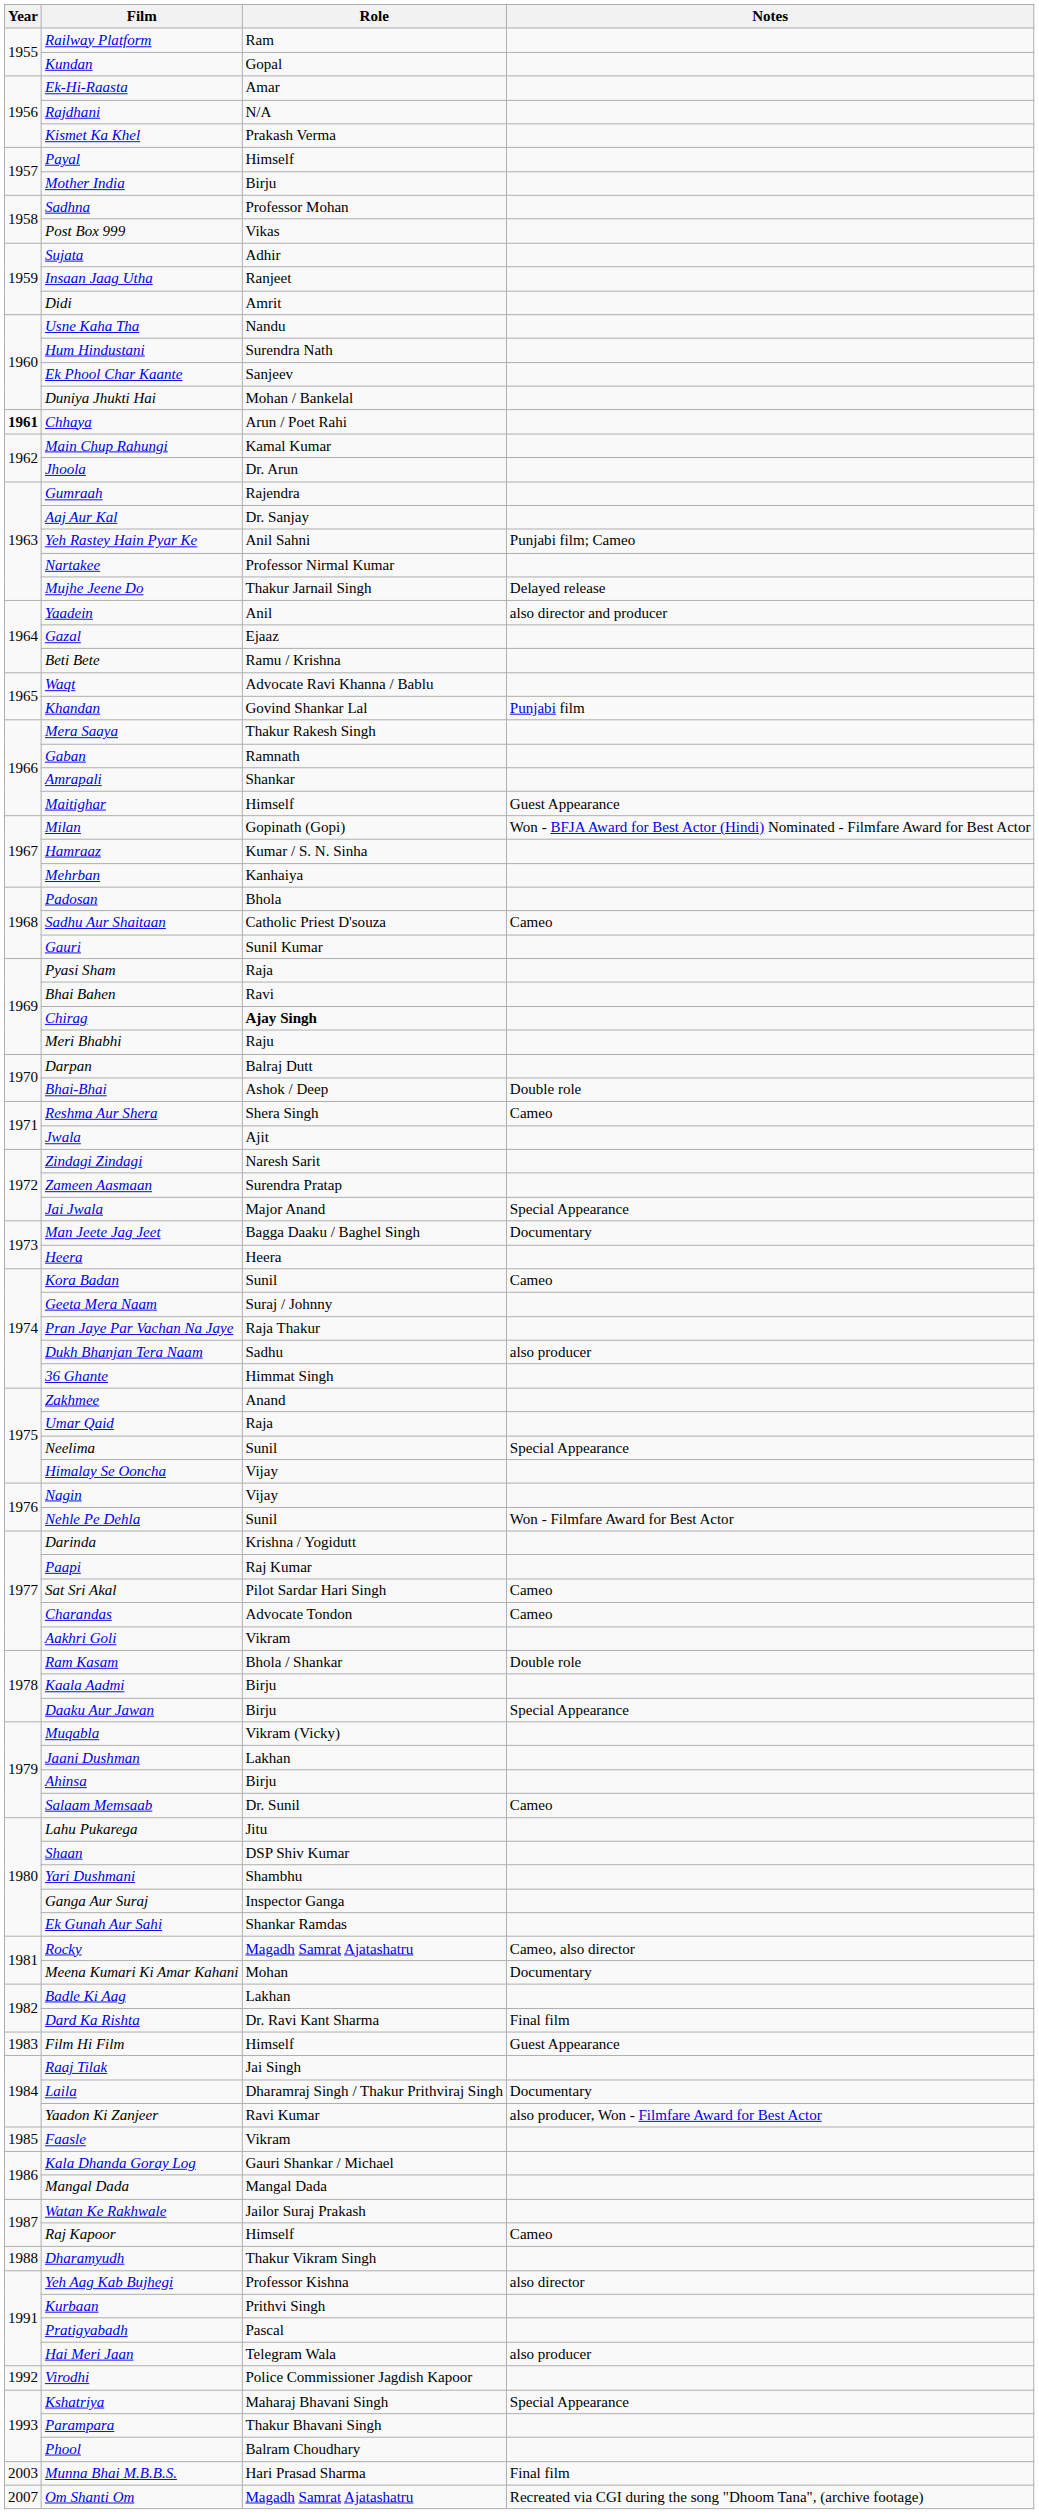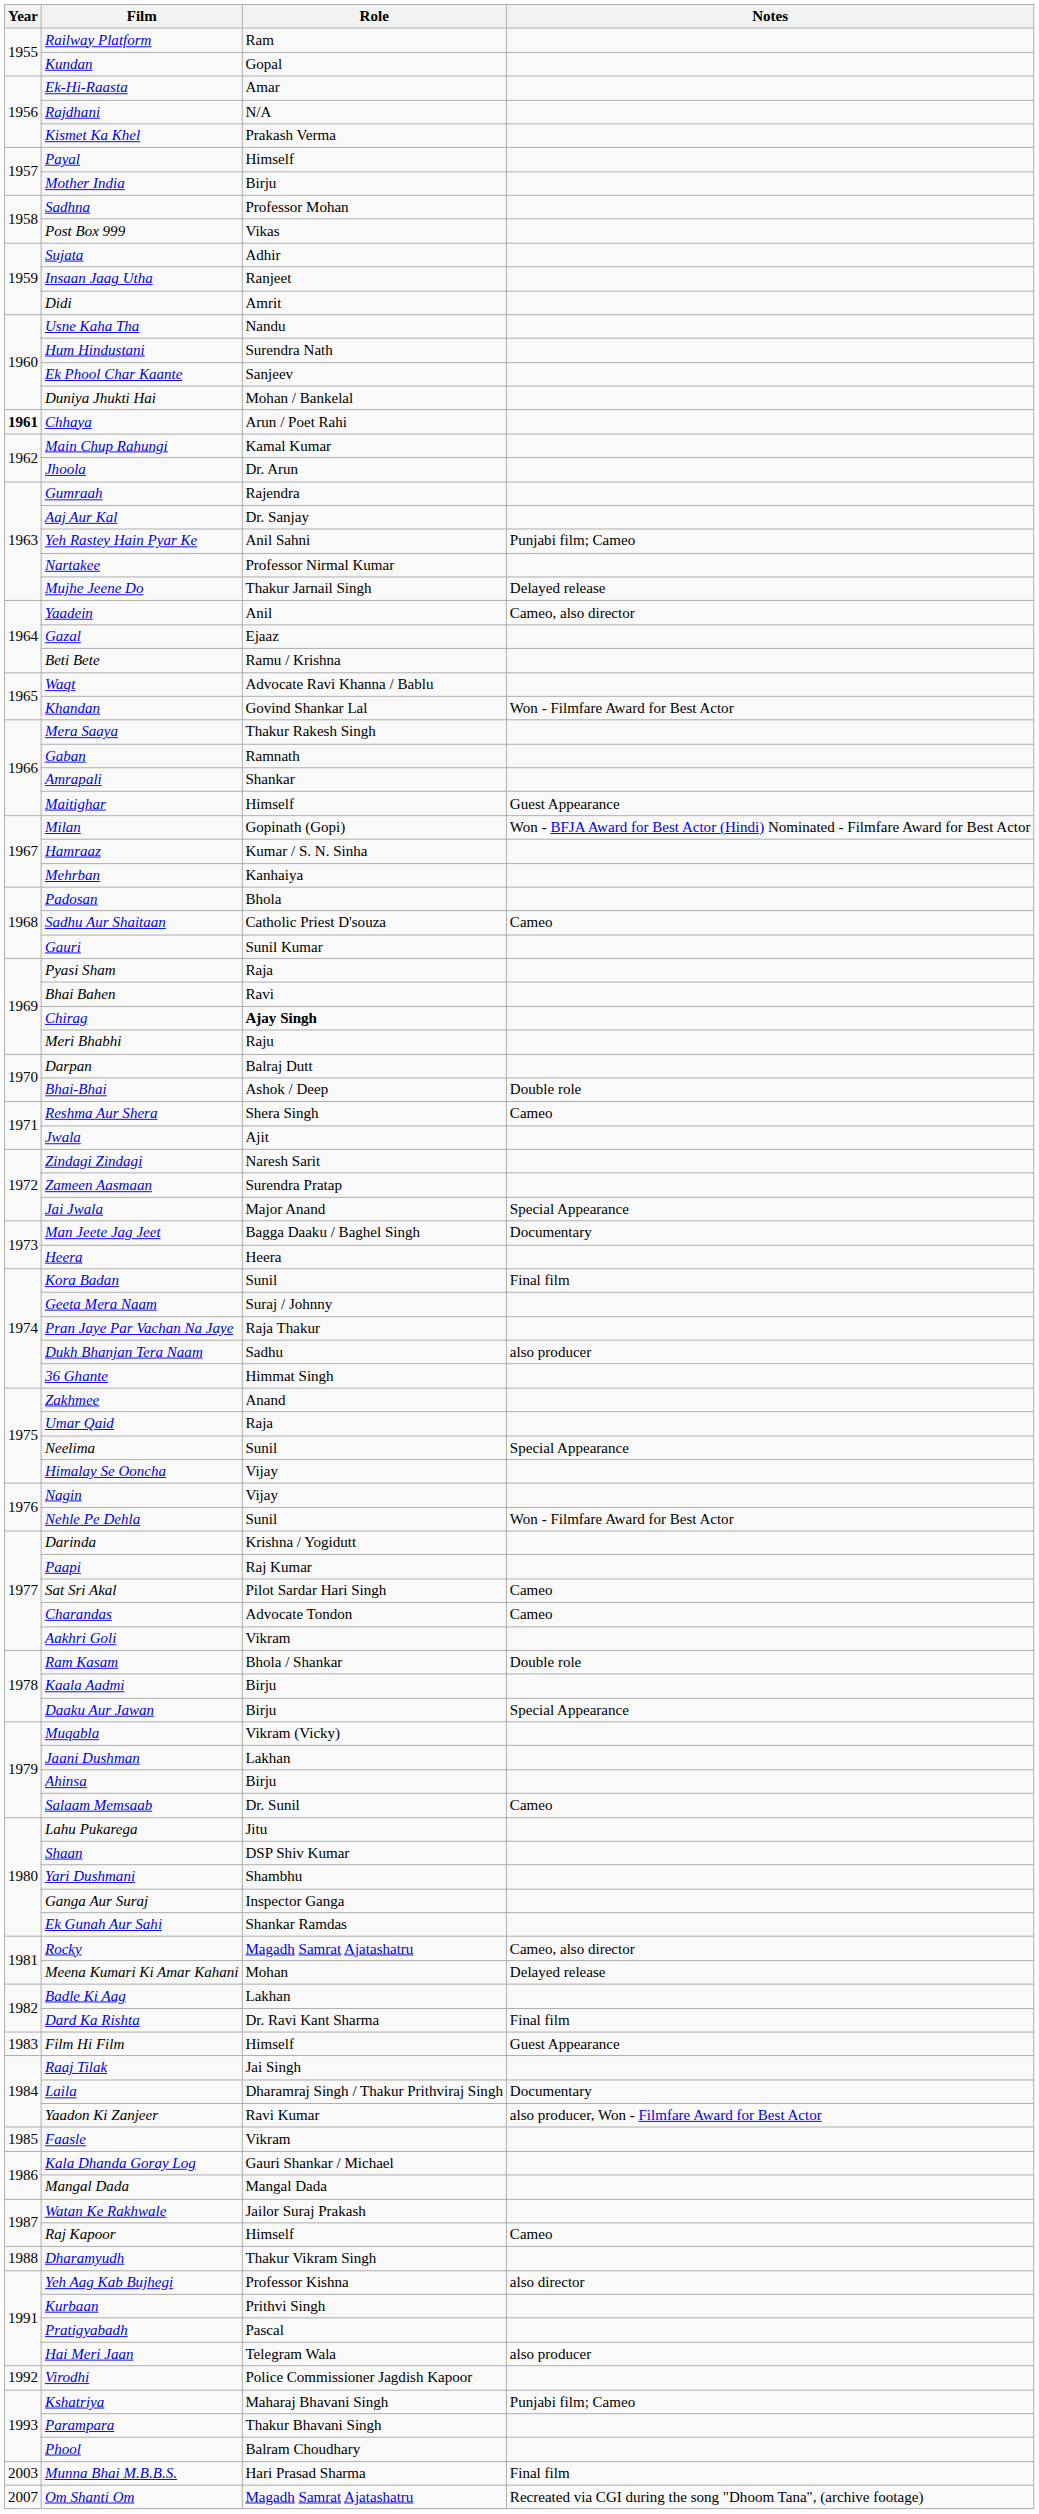 <table class="wikitable sortable">
 <tr>
 <th>Year</th>
 <th>Film</th>
 <th>Role</th>
 <th>Notes</th>
 </tr>
 <tr>
 <td rowspan="2">1955</td>
 <td scope="row"><em><a href='#'>Railway Platform</a></em></td>
 <td>Ram</td>
 <td></td>
 </tr>
 <tr>
 <td scope="row"><em><a href='#'>Kundan</a></em></td>
 <td>Gopal</td>
 <td></td>
 </tr>
 <tr>
 <td rowspan="3">1956</td>
 <td scope="row"><em><a href='#'>Ek-Hi-Raasta</a></em></td>
 <td>Amar</td>
 <td></td>
 </tr>
 <tr>
 <td scope="row"><em><a href='#'>Rajdhani</a></em></td>
 <td>N/A</td>
 <td></td>
 </tr>
 <tr>
 <td scope="row"><em><a href='#'>Kismet Ka Khel</a></em></td>
 <td>Prakash Verma</td>
 <td></td>
 </tr>
 <tr>
 <td rowspan="2">1957</td>
 <td scope="row"><em><a href='#'>Payal</a></em></td>
 <td>Himself</td>
 <td></td>
 </tr>
 <tr>
 <td scope="row"><em><a href='#'>Mother India</a></em></td>
 <td>Birju</td>
 <td></td>
 </tr>
 <tr>
 <td rowspan="2">1958</td>
 <td scope="row"><em><a href='#'>Sadhna</a></em></td>
 <td>Professor Mohan</td>
 <td></td>
 </tr>
 <tr>
 <td scope="row"><em>Post Box 999</em></td>
 <td>Vikas</td>
 <td></td>
 </tr>
 <tr>
 <td rowspan="3">1959</td>
 <td scope="row"><em><a href='#'>Sujata</a></em></td>
 <td>Adhir</td>
 <td></td>
 </tr>
 <tr>
 <td scope="row"><em><a href='#'>Insaan Jaag Utha</a></em></td>
 <td>Ranjeet</td>
 <td></td>
 </tr>
 <tr>
 <td scope="row"><em>Didi</em></td>
 <td>Amrit</td>
 <td></td>
 </tr>
 <tr>
 <td rowspan="4">1960</td>
 <td scope="row"><em><a href='#'>Usne Kaha Tha</a></em></td>
 <td>Nandu</td>
 <td></td>
 </tr>
 <tr>
 <td scope="row"><em><a href='#'>Hum Hindustani</a></em></td>
 <td>Surendra Nath</td>
 <td></td>
 </tr>
 <tr>
 <td scope="row"><em><a href='#'>Ek Phool Char Kaante</a></em></td>
 <td>Sanjeev</td>
 <td></td>
 </tr>
 <tr>
 <td scope="row"><em>Duniya Jhukti Hai</em></td>
 <td>Mohan / Bankelal</td>
 <td></td>
 </tr>
 <tr>
 <td><strong>1961</strong></td>
 <td scope="row"><em><a href='#'>Chhaya</a></em></td>
 <td>Arun / Poet Rahi</td>
 <td></td>
 </tr>
 <tr>
 <td rowspan="2">1962</td>
 <td scope="row"><em><a href='#'>Main Chup Rahungi</a></em></td>
 <td>Kamal Kumar</td>
 <td></td>
 </tr>
 <tr>
 <td scope="row"><em><a href='#'>Jhoola</a></em></td>
 <td>Dr. Arun</td>
 <td></td>
 </tr>
 <tr>
 <td rowspan="5">1963</td>
 <td scope="row"><em><a href='#'>Gumraah</a></em></td>
 <td>Rajendra</td>
 <td></td>
 </tr>
 <tr>
 <td scope="row"><em><a href='#'>Aaj Aur Kal</a></em></td>
 <td>Dr. Sanjay</td>
 <td></td>
 </tr>
 <tr>
 <td scope="row"><em><a href='#'>Yeh Rastey Hain Pyar Ke</a></em></td>
 <td>Anil Sahni</td>
 <td>Punjabi film; Cameo</td>
 </tr>
 <tr>
 <td scope="row"><em><a href='#'>Nartakee</a></em></td>
 <td>Professor Nirmal Kumar</td>
 <td></td>
 </tr>
 <tr>
 <td scope="row"><em><a href='#'>Mujhe Jeene Do</a></em></td>
 <td>Thakur Jarnail Singh</td>
 <td>Delayed release</td>
 </tr>
 <tr>
 <td rowspan="3">1964</td>
 <td scope="row"><em><a href='#'>Yaadein</a></em></td>
 <td>Anil</td>
-<td>also director and producer</td>
+<td>Cameo, also director</td>
 </tr>
 <tr>
 <td scope="row"><em><a href='#'>Gazal</a></em></td>
 <td>Ejaaz</td>
 <td></td>
 </tr>
 <tr>
 <td scope="row"><em>Beti Bete</em></td>
 <td>Ramu / Krishna</td>
 <td></td>
 </tr>
 <tr>
 <td rowspan="2">1965</td>
 <td scope="row"><em><a href='#'>Waqt</a></em></td>
 <td>Advocate Ravi Khanna / Bablu</td>
 <td></td>
 </tr>
 <tr>
 <td scope="row"><em><a href='#'>Khandan</a></em></td>
 <td>Govind Shankar Lal</td>
-<td><a href='#'>Punjabi</a> film</td>
+<td>Won - Filmfare Award for Best Actor</td>
 </tr>
 <tr>
 <td rowspan="4">1966</td>
 <td scope="row"><em><a href='#'>Mera Saaya</a></em></td>
 <td>Thakur Rakesh Singh</td>
 <td></td>
 </tr>
 <tr>
 <td scope="row"><em><a href='#'>Gaban</a></em></td>
 <td>Ramnath</td>
 <td></td>
 </tr>
 <tr>
 <td scope="row"><em><a href='#'>Amrapali</a></em></td>
 <td>Shankar</td>
 <td></td>
 </tr>
 <tr>
 <td scope="row"><em><a href='#'>Maitighar</a></em></td>
 <td>Himself</td>
 <td>Guest Appearance</td>
 </tr>
 <tr>
 <td rowspan="3">1967</td>
 <td scope="row"><em><a href='#'>Milan</a></em></td>
 <td>Gopinath (Gopi)</td>
 <td>Won - <a href='#'>BFJA Award for Best Actor (Hindi)</a> Nominated - Filmfare Award for Best Actor</td>
 </tr>
 <tr>
 <td scope="row"><em><a href='#'>Hamraaz</a></em></td>
 <td>Kumar / S. N. Sinha</td>
 <td></td>
 </tr>
 <tr>
 <td scope="row"><em><a href='#'>Mehrban</a></em></td>
 <td>Kanhaiya</td>
 <td></td>
 </tr>
 <tr>
 <td rowspan="3">1968</td>
 <td scope="row"><em><a href='#'>Padosan</a></em></td>
 <td>Bhola</td>
 <td></td>
 </tr>
 <tr>
 <td scope="row"><em><a href='#'>Sadhu Aur Shaitaan</a></em></td>
 <td>Catholic Priest D'souza</td>
 <td>Cameo</td>
 </tr>
 <tr>
 <td scope="row"><em><a href='#'>Gauri</a></em></td>
 <td>Sunil Kumar</td>
 <td></td>
 </tr>
 <tr>
 <td rowspan="4">1969</td>
 <td scope="row"><em>Pyasi Sham</em></td>
 <td>Raja</td>
 <td></td>
 </tr>
 <tr>
 <td scope="row"><em>Bhai Bahen</em></td>
 <td>Ravi</td>
 <td></td>
 </tr>
 <tr>
 <td scope="row"><em><a href='#'>Chirag</a></em></td>
 <td><strong>Ajay Singh</strong></td>
 <td></td>
 </tr>
 <tr>
 <td scope="row"><em>Meri Bhabhi</em></td>
 <td>Raju</td>
 <td></td>
 </tr>
 <tr>
 <td rowspan="2">1970</td>
 <td scope="row"><em>Darpan</em></td>
 <td>Balraj Dutt</td>
 <td></td>
 </tr>
 <tr>
 <td scope="row"><em><a href='#'>Bhai-Bhai</a></em></td>
 <td>Ashok / Deep</td>
 <td>Double role</td>
 </tr>
 <tr>
 <td rowspan="2">1971</td>
 <td scope="row"><em><a href='#'>Reshma Aur Shera</a></em></td>
 <td>Shera Singh</td>
 <td>Cameo</td>
 </tr>
 <tr>
 <td scope="row"><em><a href='#'>Jwala</a></em></td>
 <td>Ajit</td>
 <td></td>
 </tr>
 <tr>
 <td rowspan="3">1972</td>
 <td scope="row"><em><a href='#'>Zindagi Zindagi</a></em></td>
 <td>Naresh Sarit</td>
 <td></td>
 </tr>
 <tr>
 <td scope="row"><em><a href='#'>Zameen Aasmaan</a></em></td>
 <td>Surendra Pratap</td>
 <td></td>
 </tr>
 <tr>
 <td scope="row"><em><a href='#'>Jai Jwala</a></em></td>
 <td>Major Anand</td>
 <td>Special Appearance</td>
 </tr>
 <tr>
 <td rowspan="2">1973</td>
 <td scope="row"><em><a href='#'>Man Jeete Jag Jeet</a></em></td>
 <td>Bagga Daaku / Baghel Singh</td>
 <td>Documentary</td>
 </tr>
 <tr>
 <td scope="row"><em><a href='#'>Heera</a></em></td>
 <td>Heera</td>
 <td></td>
 </tr>
 <tr>
 <td rowspan="5">1974</td>
 <td scope="row"><em><a href='#'>Kora Badan</a></em></td>
 <td>Sunil</td>
-<td>Cameo</td>
+<td>Final film</td>
 </tr>
 <tr>
 <td scope="row"><em><a href='#'>Geeta Mera Naam</a></em></td>
 <td>Suraj / Johnny</td>
 <td></td>
 </tr>
 <tr>
 <td scope="row"><em><a href='#'>Pran Jaye Par Vachan Na Jaye</a></em></td>
 <td>Raja Thakur</td>
 <td></td>
 </tr>
 <tr>
 <td scope="row"><em><a href='#'>Dukh Bhanjan Tera Naam</a></em></td>
 <td>Sadhu</td>
 <td>also producer</td>
 </tr>
 <tr>
 <td scope="row"><em><a href='#'>36 Ghante</a></em></td>
 <td>Himmat Singh</td>
 <td></td>
 </tr>
 <tr>
 <td rowspan="4">1975</td>
 <td scope="row"><em><a href='#'>Zakhmee</a></em></td>
 <td>Anand</td>
 <td></td>
 </tr>
 <tr>
 <td scope="row"><em><a href='#'>Umar Qaid</a></em></td>
 <td>Raja</td>
 <td></td>
 </tr>
 <tr>
 <td scope="row"><em>Neelima</em></td>
 <td>Sunil</td>
 <td>Special Appearance</td>
 </tr>
 <tr>
 <td scope="row"><em><a href='#'>Himalay Se Ooncha</a></em></td>
 <td>Vijay</td>
 <td></td>
 </tr>
 <tr>
 <td rowspan="2">1976</td>
 <td scope="row"><em><a href='#'>Nagin</a></em></td>
 <td>Vijay</td>
 <td></td>
 </tr>
 <tr>
 <td scope="row"><em><a href='#'>Nehle Pe Dehla</a></em></td>
 <td>Sunil</td>
 <td>Won - Filmfare Award for Best Actor</td>
 </tr>
 <tr>
 <td rowspan="5">1977</td>
 <td scope="row"><em>Darinda</em></td>
 <td>Krishna / Yogidutt</td>
 <td></td>
 </tr>
 <tr>
 <td scope="row"><em><a href='#'>Paapi</a></em></td>
 <td>Raj Kumar</td>
 <td></td>
 </tr>
 <tr>
 <td scope="row"><em>Sat Sri Akal</em></td>
 <td>Pilot Sardar Hari Singh</td>
 <td>Cameo</td>
 </tr>
 <tr>
 <td scope="row"><em><a href='#'>Charandas</a></em></td>
 <td>Advocate Tondon</td>
 <td>Cameo</td>
 </tr>
 <tr>
 <td scope="row"><em><a href='#'>Aakhri Goli</a></em></td>
 <td>Vikram</td>
 <td></td>
 </tr>
 <tr>
 <td rowspan="3">1978</td>
 <td scope="row"><em><a href='#'>Ram Kasam</a></em></td>
 <td>Bhola / Shankar</td>
 <td>Double role</td>
 </tr>
 <tr>
 <td scope="row"><em><a href='#'>Kaala Aadmi</a></em></td>
 <td>Birju</td>
 <td></td>
 </tr>
 <tr>
 <td scope="row"><em><a href='#'>Daaku Aur Jawan</a></em></td>
 <td>Birju</td>
 <td>Special Appearance</td>
 </tr>
 <tr>
 <td rowspan="4">1979</td>
 <td scope="row"><em><a href='#'>Muqabla</a></em></td>
 <td>Vikram (Vicky)</td>
 <td></td>
 </tr>
 <tr>
 <td scope="row"><em><a href='#'>Jaani Dushman</a></em></td>
 <td>Lakhan</td>
 <td></td>
 </tr>
 <tr>
 <td scope="row"><em><a href='#'>Ahinsa</a></em></td>
 <td>Birju</td>
 <td></td>
 </tr>
 <tr>
 <td scope="row"><em><a href='#'>Salaam Memsaab</a></em></td>
 <td>Dr. Sunil</td>
 <td>Cameo</td>
 </tr>
 <tr>
 <td rowspan="5">1980</td>
 <td scope="row"><em>Lahu Pukarega</em></td>
 <td>Jitu</td>
 <td></td>
 </tr>
 <tr>
 <td scope="row"><em><a href='#'>Shaan</a></em></td>
 <td>DSP Shiv Kumar</td>
 <td></td>
 </tr>
 <tr>
 <td scope="row"><em><a href='#'>Yari Dushmani</a></em></td>
 <td>Shambhu</td>
 <td></td>
 </tr>
 <tr>
 <td scope="row"><em>Ganga Aur Suraj</em></td>
 <td>Inspector Ganga</td>
 <td></td>
 </tr>
 <tr>
 <td scope="row"><em><a href='#'>Ek Gunah Aur Sahi</a></em></td>
 <td>Shankar Ramdas</td>
 <td></td>
 </tr>
 <tr>
 <td rowspan="2">1981</td>
 <td scope="row"><em><a href='#'>Rocky</a></em></td>
 <td><a href='#'>Magadh</a> <a href='#'>Samrat</a> <a href='#'>Ajatashatru</a></td>
 <td>Cameo, also director</td>
 </tr>
 <tr>
 <td scope="row"><em>Meena Kumari Ki Amar Kahani</em></td>
 <td>Mohan</td>
-<td>Documentary</td>
+<td>Delayed release</td>
 </tr>
 <tr>
 <td rowspan="2">1982</td>
 <td scope="row"><em><a href='#'>Badle Ki Aag</a></em></td>
 <td>Lakhan</td>
 <td></td>
 </tr>
 <tr>
 <td scope="row"><em><a href='#'>Dard Ka Rishta</a></em></td>
 <td>Dr. Ravi Kant Sharma</td>
 <td>Final film</td>
 </tr>
 <tr>
 <td>1983</td>
 <td scope="row"><em>Film Hi Film</em></td>
 <td>Himself</td>
 <td>Guest Appearance</td>
 </tr>
 <tr>
 <td rowspan="3">1984</td>
 <td scope="row"><em><a href='#'>Raaj Tilak</a></em></td>
 <td>Jai Singh</td>
 <td></td>
 </tr>
 <tr>
 <td scope="row"><em><a href='#'>Laila</a></em></td>
 <td>Dharamraj Singh / Thakur Prithviraj Singh</td>
 <td>Documentary</td>
 </tr>
 <tr>
 <td scope="row"><em>Yaadon Ki Zanjeer</em></td>
 <td>Ravi Kumar</td>
 <td>also producer, Won - <a href='#'>Filmfare Award for Best Actor</a></td>
 </tr>
 <tr>
 <td>1985</td>
 <td scope="row"><em><a href='#'>Faasle</a></em></td>
 <td>Vikram</td>
 <td></td>
 </tr>
 <tr>
 <td rowspan="2">1986</td>
 <td scope="row"><em><a href='#'>Kala Dhanda Goray Log</a></em></td>
 <td>Gauri Shankar / Michael</td>
 <td></td>
 </tr>
 <tr>
 <td scope="row"><em>Mangal Dada</em></td>
 <td>Mangal Dada</td>
 <td></td>
 </tr>
 <tr>
 <td rowspan="2">1987</td>
 <td scope="row"><em><a href='#'>Watan Ke Rakhwale</a></em></td>
 <td>Jailor Suraj Prakash</td>
 <td></td>
 </tr>
 <tr>
 <td scope="row"><em>Raj Kapoor</em></td>
 <td>Himself</td>
 <td>Cameo</td>
 </tr>
 <tr>
 <td>1988</td>
 <td scope="row"><em><a href='#'>Dharamyudh</a></em></td>
 <td>Thakur Vikram Singh</td>
 <td></td>
 </tr>
 <tr>
 <td rowspan="4">1991</td>
 <td scope="row"><em><a href='#'>Yeh Aag Kab Bujhegi</a></em></td>
 <td>Professor Kishna</td>
 <td>also director</td>
 </tr>
 <tr>
 <td scope="row"><em><a href='#'>Kurbaan</a></em></td>
 <td>Prithvi Singh</td>
 <td></td>
 </tr>
 <tr>
 <td scope="row"><em><a href='#'>Pratigyabadh</a></em></td>
 <td>Pascal</td>
 <td></td>
 </tr>
 <tr>
 <td scope="row"><em><a href='#'>Hai Meri Jaan</a></em></td>
 <td>Telegram Wala</td>
 <td>also producer</td>
 </tr>
 <tr>
 <td>1992</td>
 <td scope="row"><em><a href='#'>Virodhi</a></em></td>
 <td>Police Commissioner Jagdish Kapoor</td>
 <td></td>
 </tr>
 <tr>
 <td rowspan="3">1993</td>
 <td scope="row"><em><a href='#'>Kshatriya</a></em></td>
 <td>Maharaj Bhavani Singh</td>
-<td>Special Appearance</td>
+<td>Punjabi film; Cameo</td>
 </tr>
 <tr>
 <td scope="row"><em><a href='#'>Parampara</a></em></td>
 <td>Thakur Bhavani Singh</td>
 <td></td>
 </tr>
 <tr>
 <td scope="row"><em><a href='#'>Phool</a></em></td>
 <td>Balram Choudhary</td>
 <td></td>
 </tr>
 <tr>
 <td>2003</td>
 <td scope="row"><em><a href='#'>Munna Bhai M.B.B.S.</a></em></td>
 <td>Hari Prasad Sharma</td>
 <td>Final film</td>
 </tr>
 <tr>
 <td>2007</td>
 <td scope="row"><em><a href='#'>Om Shanti Om</a></em></td>
 <td><a href='#'>Magadh</a> <a href='#'>Samrat</a> <a href='#'>Ajatashatru</a></td>
 <td>Recreated via CGI during the song "Dhoom Tana", (archive footage)</td>
 </tr>
 </table>
